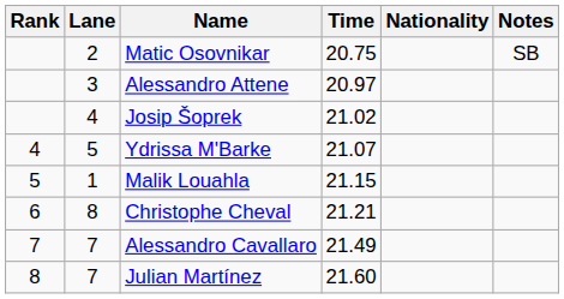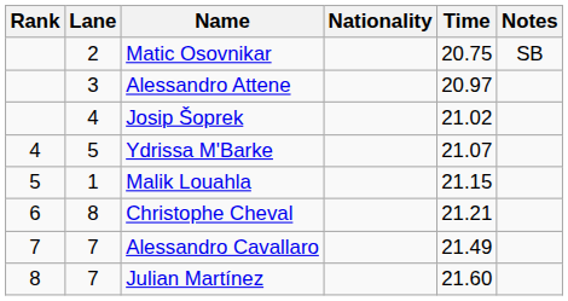 <table class="wikitable sortable" style="text-align:center">
 <tr>
 <th>Rank</th>
 <th>Lane</th>
 <th>Name</th>
+<th>Nationality</th>
 <th>Time</th>
-<th>Nationality</th>
 <th>Notes</th>
 </tr>
 <tr>
 <td></td>
 <td>2</td>
 <td align=left><a href='#'>Matic Osovnikar</a></td>
+<td align=left></td>
 <td>20.75</td>
-<td align=left></td>
 <td>SB</td>
 </tr>
 <tr>
 <td></td>
 <td>3</td>
 <td align=left><a href='#'>Alessandro Attene</a></td>
+<td align=left></td>
 <td>20.97</td>
-<td align=left></td>
 <td></td>
 </tr>
 <tr>
 <td></td>
 <td>4</td>
 <td align=left><a href='#'>Josip Šoprek</a></td>
+<td align=left></td>
 <td>21.02</td>
-<td align=left></td>
 <td></td>
 </tr>
 <tr>
 <td>4</td>
 <td>5</td>
 <td align=left><a href='#'>Ydrissa M'Barke</a></td>
+<td align=left></td>
 <td>21.07</td>
-<td align=left></td>
 <td></td>
 </tr>
 <tr>
 <td>5</td>
 <td>1</td>
 <td align=left><a href='#'>Malik Louahla</a></td>
+<td align=left></td>
 <td>21.15</td>
-<td align=left></td>
 <td></td>
 </tr>
 <tr>
 <td>6</td>
 <td>8</td>
 <td align=left><a href='#'>Christophe Cheval</a></td>
+<td align=left></td>
 <td>21.21</td>
-<td align=left></td>
 <td></td>
 </tr>
 <tr>
 <td>7</td>
 <td>7</td>
 <td align=left><a href='#'>Alessandro Cavallaro</a></td>
+<td align=left></td>
 <td>21.49</td>
-<td align=left></td>
 <td></td>
 </tr>
 <tr>
 <td>8</td>
 <td>7</td>
 <td align=left><a href='#'>Julian Martínez</a></td>
+<td align=left></td>
 <td>21.60</td>
-<td align=left></td>
 <td></td>
 </tr>
 </table>
